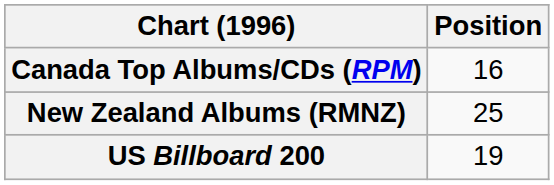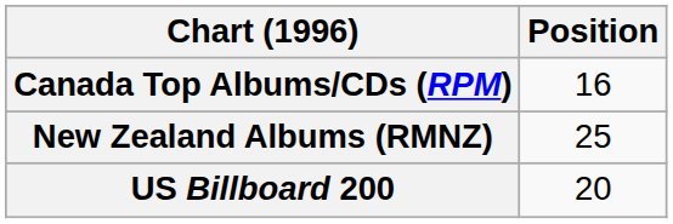 <table class="wikitable sortable plainrowheaders" style="text-align:center">
 <tr>
 <th scope="col">Chart (1996)</th>
 <th scope="col">Position</th>
 </tr>
 <tr>
 <th scope="row">Canada Top Albums/CDs (<em><a href='#'>RPM</a></em>)</th>
 <td>16</td>
 </tr>
 <tr>
 <th scope="row">New Zealand Albums (RMNZ)</th>
 <td>25</td>
 </tr>
 <tr>
 <th scope="row">US <em>Billboard</em> 200</th>
-<td>19</td>
+<td>20</td>
 </tr>
 </table>
